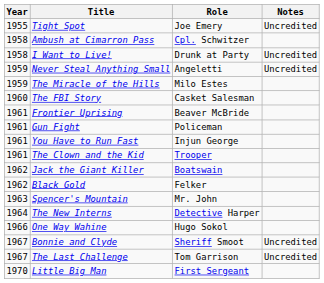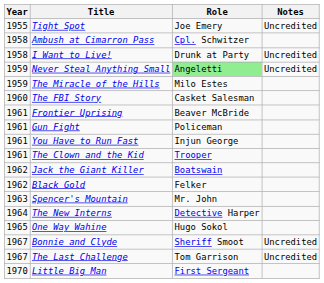 <table class="wikitable">
 <tr>
 <th>Year</th>
 <th>Title</th>
 <th>Role</th>
 <th>Notes</th>
 </tr>
 <tr>
 <td>1955</td>
 <td><em><a href='#'>Tight Spot</a></em></td>
 <td>Joe Emery</td>
 <td>Uncredited</td>
 </tr>
 <tr>
 <td>1958</td>
 <td><em><a href='#'>Ambush at Cimarron Pass</a></em></td>
 <td><a href='#'>Cpl.</a> Schwitzer</td>
 <td></td>
 </tr>
 <tr>
 <td>1958</td>
 <td><em><a href='#'>I Want to Live!</a></em></td>
 <td>Drunk at Party</td>
 <td>Uncredited</td>
 </tr>
 <tr>
 <td>1959</td>
 <td><em><a href='#'>Never Steal Anything Small</a></em></td>
-<td>Angeletti</td>
+<td style="background: lightgreen;">Angeletti</td>
 <td>Uncredited</td>
 </tr>
 <tr>
 <td>1959</td>
 <td><em><a href='#'>The Miracle of the Hills</a></em></td>
 <td>Milo Estes</td>
 <td></td>
 </tr>
 <tr>
 <td>1960</td>
 <td><em><a href='#'>The FBI Story</a></em></td>
 <td>Casket Salesman</td>
 <td></td>
 </tr>
 <tr>
 <td>1961</td>
 <td><em><a href='#'>Frontier Uprising</a></em></td>
 <td>Beaver McBride</td>
 <td></td>
 </tr>
 <tr>
 <td>1961</td>
 <td><em><a href='#'>Gun Fight</a></em></td>
 <td>Policeman</td>
 <td></td>
 </tr>
 <tr>
 <td>1961</td>
 <td><em><a href='#'>You Have to Run Fast</a></em></td>
 <td>Injun George</td>
 <td></td>
 </tr>
 <tr>
 <td>1961</td>
 <td><em><a href='#'>The Clown and the Kid</a></em></td>
 <td><a href='#'>Trooper</a></td>
 <td></td>
 </tr>
 <tr>
 <td>1962</td>
 <td><em><a href='#'>Jack the Giant Killer</a></em></td>
 <td><a href='#'>Boatswain</a></td>
 <td></td>
 </tr>
 <tr>
 <td>1962</td>
 <td><em><a href='#'>Black Gold</a></em></td>
 <td>Felker</td>
 <td></td>
 </tr>
 <tr>
 <td>1963</td>
 <td><em><a href='#'>Spencer's Mountain</a></em></td>
 <td>Mr. John</td>
 <td></td>
 </tr>
 <tr>
 <td>1964</td>
 <td><em><a href='#'>The New Interns</a></em></td>
 <td><a href='#'>Detective</a> Harper</td>
 <td></td>
 </tr>
 <tr>
-<td>1966</td>
+<td>1965</td>
 <td><em><a href='#'>One Way Wahine</a></em></td>
 <td>Hugo Sokol</td>
 <td></td>
 </tr>
 <tr>
 <td>1967</td>
 <td><em><a href='#'>Bonnie and Clyde</a></em></td>
 <td><a href='#'>Sheriff</a> Smoot</td>
 <td>Uncredited</td>
 </tr>
 <tr>
 <td>1967</td>
 <td><em><a href='#'>The Last Challenge</a></em></td>
 <td>Tom Garrison</td>
 <td>Uncredited</td>
 </tr>
 <tr>
 <td>1970</td>
 <td><em><a href='#'>Little Big Man</a></em></td>
 <td><a href='#'>First Sergeant</a></td>
 <td></td>
 </tr>
 </table>
